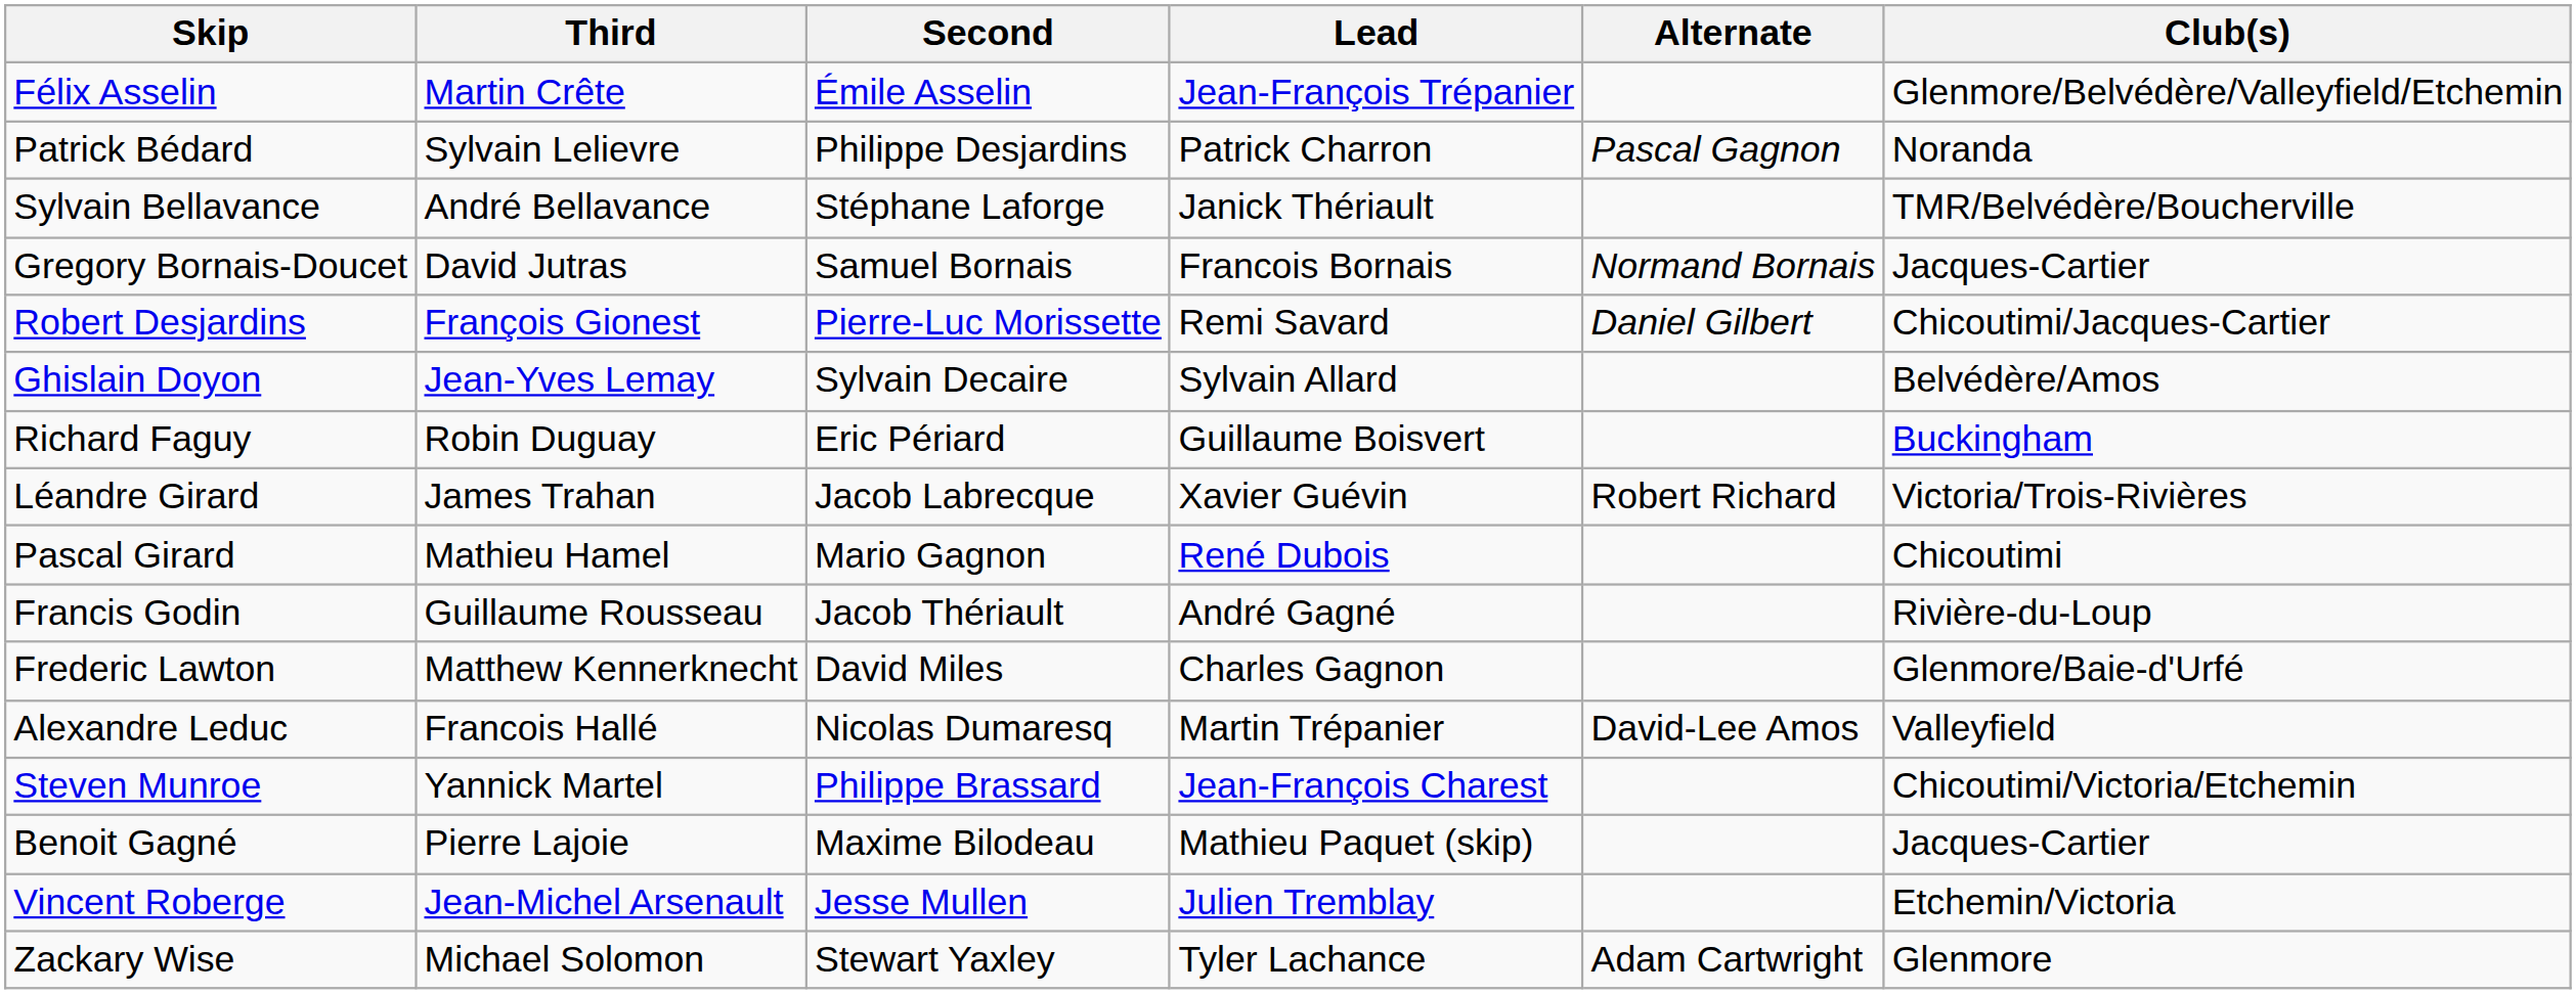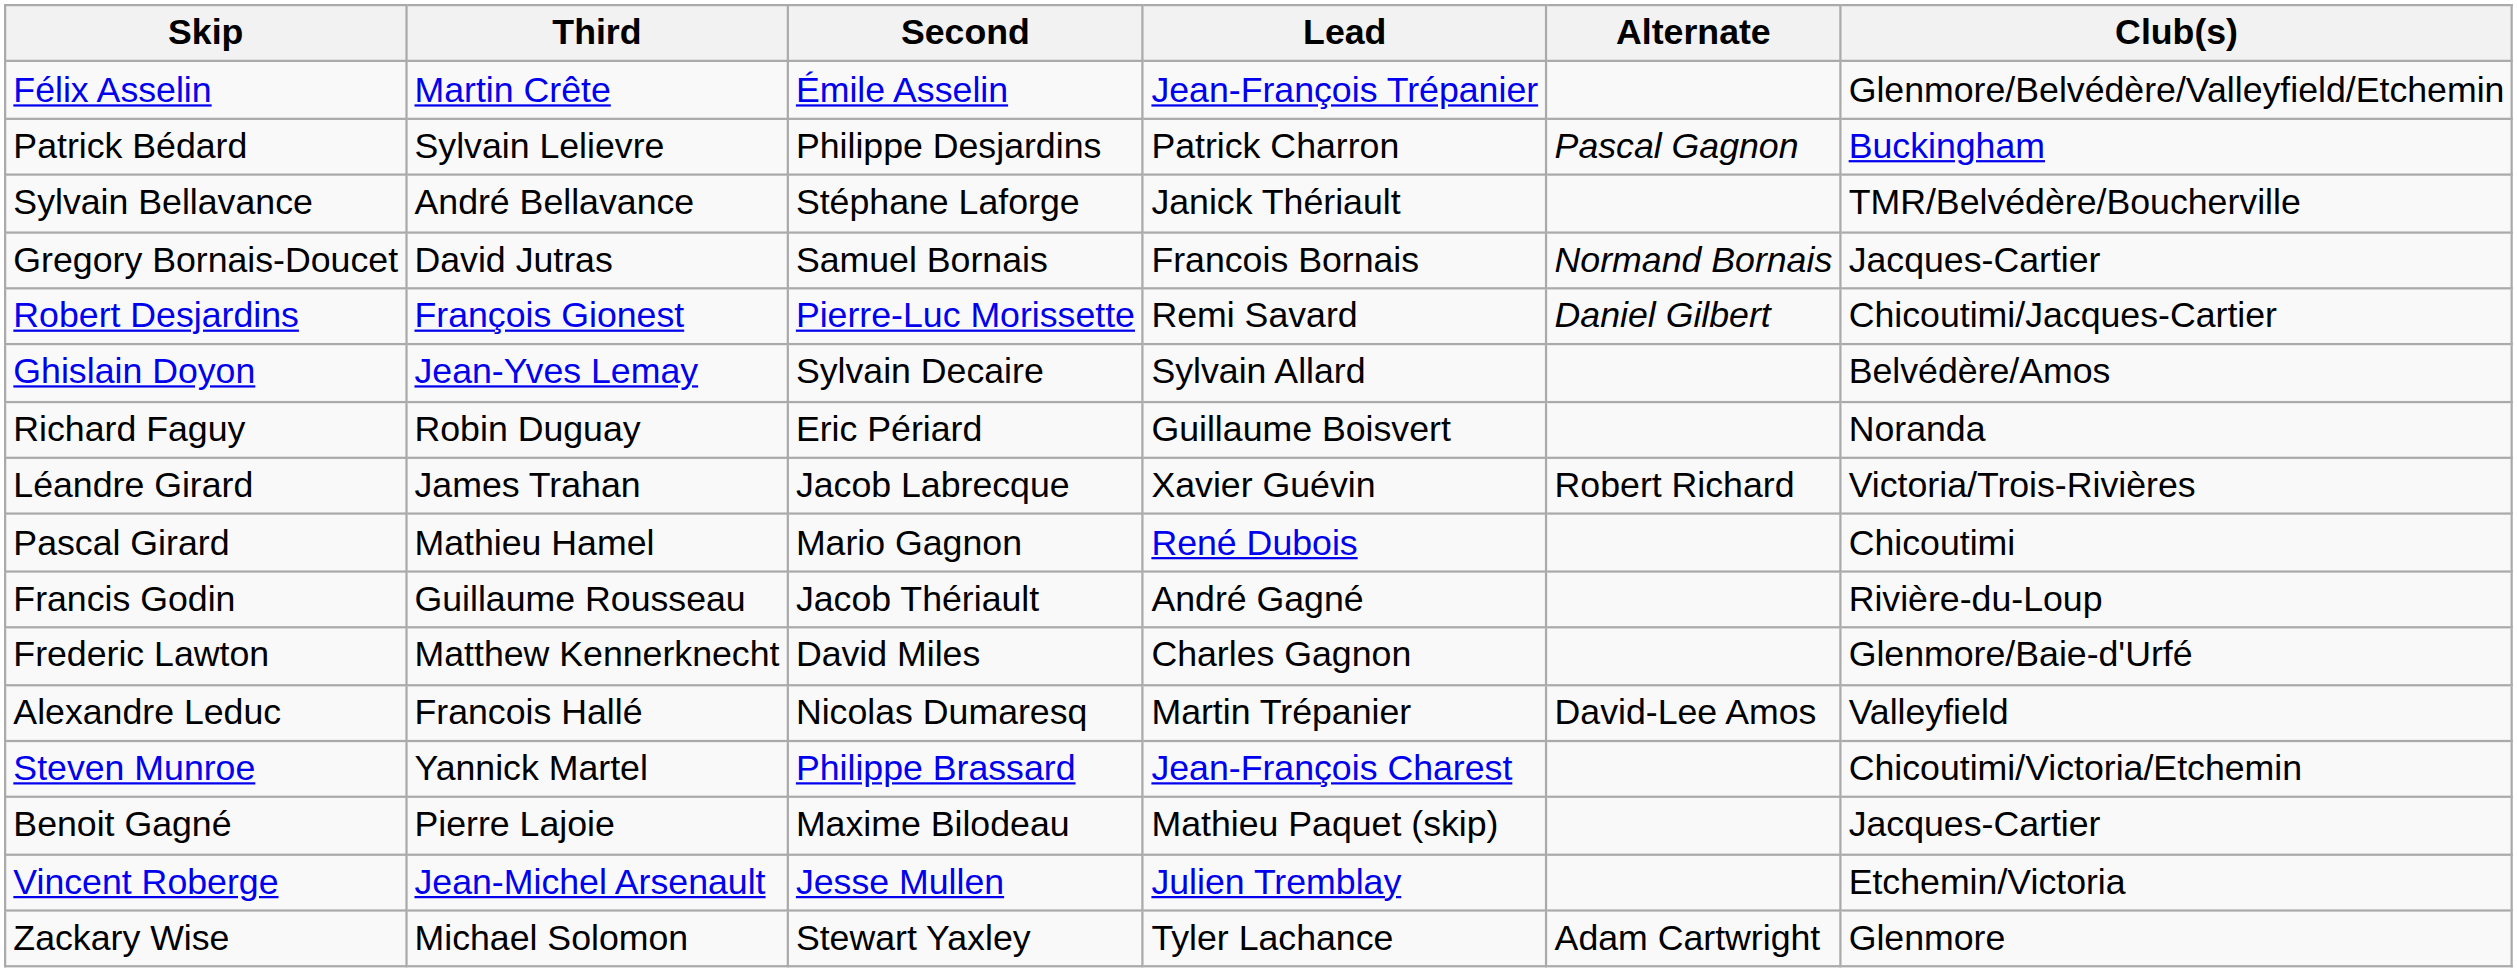 <table class="wikitable">
 <tr>
 <th scope="col">Skip</th>
 <th scope="col">Third</th>
 <th scope="col">Second</th>
 <th scope="col">Lead</th>
 <th scope="col">Alternate</th>
 <th scope="col">Club(s)</th>
 </tr>
 <tr>
 <td><a href='#'>Félix Asselin</a></td>
 <td><a href='#'>Martin Crête</a></td>
 <td><a href='#'>Émile Asselin</a></td>
 <td><a href='#'>Jean-François Trépanier</a></td>
 <td></td>
 <td>Glenmore/Belvédère/Valleyfield/Etchemin</td>
 </tr>
 <tr>
 <td>Patrick Bédard</td>
 <td>Sylvain Lelievre</td>
 <td>Philippe Desjardins</td>
 <td>Patrick Charron</td>
 <td><em>Pascal Gagnon</em></td>
-<td>Noranda</td>
+<td><a href='#'>Buckingham</a></td>
 </tr>
 <tr>
 <td>Sylvain Bellavance</td>
 <td>André Bellavance</td>
 <td>Stéphane Laforge</td>
 <td>Janick Thériault</td>
 <td></td>
 <td>TMR/Belvédère/Boucherville</td>
 </tr>
 <tr>
 <td>Gregory Bornais-Doucet</td>
 <td>David Jutras</td>
 <td>Samuel Bornais</td>
 <td>Francois Bornais</td>
 <td><em>Normand Bornais</em></td>
 <td>Jacques-Cartier</td>
 </tr>
 <tr>
 <td><a href='#'>Robert Desjardins</a></td>
 <td><a href='#'>François Gionest</a></td>
 <td><a href='#'>Pierre-Luc Morissette</a></td>
 <td>Remi Savard</td>
 <td><em>Daniel Gilbert</em></td>
 <td>Chicoutimi/Jacques-Cartier</td>
 </tr>
 <tr>
 <td><a href='#'>Ghislain Doyon</a></td>
 <td><a href='#'>Jean-Yves Lemay</a></td>
 <td>Sylvain Decaire</td>
 <td>Sylvain Allard</td>
 <td></td>
 <td>Belvédère/Amos</td>
 </tr>
 <tr>
 <td>Richard Faguy</td>
 <td>Robin Duguay</td>
 <td>Eric Périard</td>
 <td>Guillaume Boisvert</td>
 <td></td>
-<td><a href='#'>Buckingham</a></td>
+<td>Noranda</td>
 </tr>
 <tr>
 <td>Léandre Girard</td>
 <td>James Trahan</td>
 <td>Jacob Labrecque</td>
 <td>Xavier Guévin</td>
 <td>Robert Richard</td>
 <td>Victoria/Trois-Rivières</td>
 </tr>
 <tr>
 <td>Pascal Girard</td>
 <td>Mathieu Hamel</td>
 <td>Mario Gagnon</td>
 <td><a href='#'>René Dubois</a></td>
 <td></td>
 <td>Chicoutimi</td>
 </tr>
 <tr>
 <td>Francis Godin</td>
 <td>Guillaume Rousseau</td>
 <td>Jacob Thériault</td>
 <td>André Gagné</td>
 <td></td>
 <td>Rivière-du-Loup</td>
 </tr>
 <tr>
 <td>Frederic Lawton</td>
 <td>Matthew Kennerknecht</td>
 <td>David Miles</td>
 <td>Charles Gagnon</td>
 <td></td>
 <td>Glenmore/Baie-d'Urfé</td>
 </tr>
 <tr>
 <td>Alexandre Leduc</td>
 <td>Francois Hallé</td>
 <td>Nicolas Dumaresq</td>
 <td>Martin Trépanier</td>
 <td>David-Lee Amos</td>
 <td>Valleyfield</td>
 </tr>
 <tr>
 <td><a href='#'>Steven Munroe</a></td>
 <td>Yannick Martel</td>
 <td><a href='#'>Philippe Brassard</a></td>
 <td><a href='#'>Jean-François Charest</a></td>
 <td></td>
 <td>Chicoutimi/Victoria/Etchemin</td>
 </tr>
 <tr>
 <td>Benoit Gagné</td>
 <td>Pierre Lajoie</td>
 <td>Maxime Bilodeau</td>
 <td>Mathieu Paquet (skip)</td>
 <td></td>
 <td>Jacques-Cartier</td>
 </tr>
 <tr>
 <td><a href='#'>Vincent Roberge</a></td>
 <td><a href='#'>Jean-Michel Arsenault</a></td>
 <td><a href='#'>Jesse Mullen</a></td>
 <td><a href='#'>Julien Tremblay</a></td>
 <td></td>
 <td>Etchemin/Victoria</td>
 </tr>
 <tr>
 <td>Zackary Wise</td>
 <td>Michael Solomon</td>
 <td>Stewart Yaxley</td>
 <td>Tyler Lachance</td>
 <td>Adam Cartwright</td>
 <td>Glenmore</td>
 </tr>
 </table>
